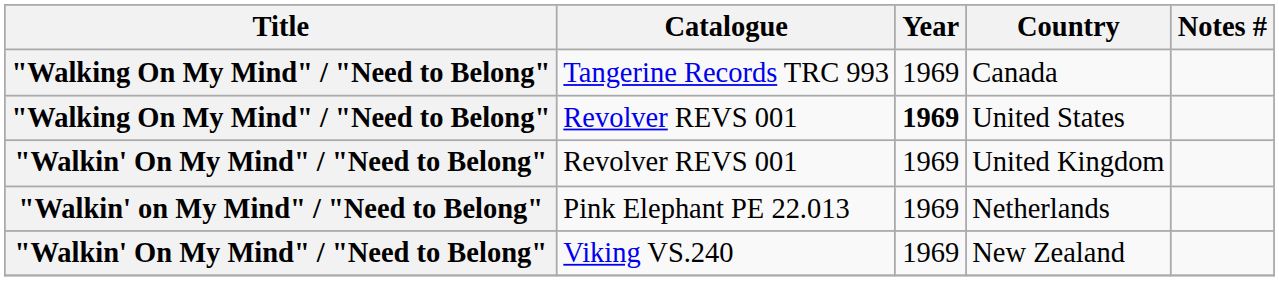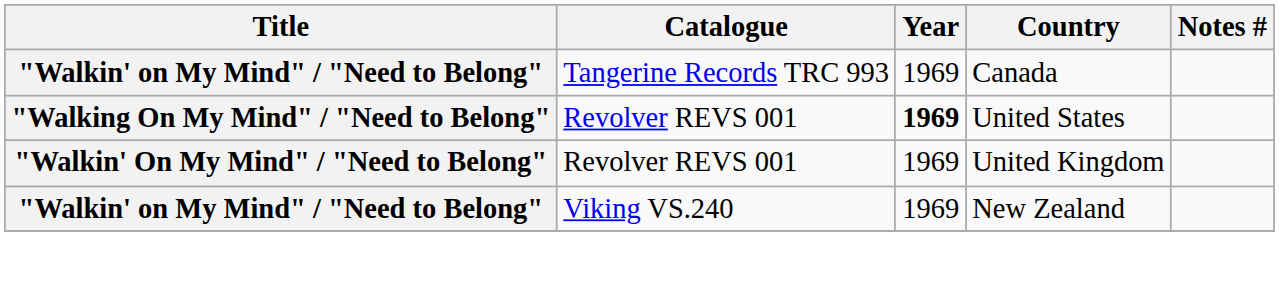 <table class="wikitable plainrowheaders sortable">
 <tr>
 <th scope="col" class="unsortable">Title</th>
 <th scope="col">Catalogue</th>
 <th scope="col">Year</th>
 <th scope="col">Country</th>
 <th scope="col" class="unsortable">Notes #</th>
 </tr>
 <tr>
-<th scope="row">"Walking On My Mind" / "Need to Belong"</th>
+<th scope="row">"Walkin' on My Mind"  / "Need to Belong"</th>
 <td><a href='#'>Tangerine Records</a> TRC 993</td>
 <td>1969</td>
 <td>Canada</td>
 <td></td>
 </tr>
 <tr>
 <th scope="row">"Walking On My Mind" / "Need to Belong"</th>
 <td><a href='#'>Revolver</a> REVS 001</td>
 <td><strong>1969</strong></td>
 <td>United States</td>
 <td></td>
 </tr>
 <tr>
 <th scope="row">"Walkin' On My Mind" / "Need to Belong"</th>
 <td>Revolver REVS 001</td>
 <td>1969</td>
 <td>United Kingdom</td>
 <td></td>
 </tr>
 <tr>
 <th scope="row">"Walkin' on My Mind"  / "Need to Belong"</th>
-<td>Pink Elephant PE 22.013</td>
-<td>1969</td>
-<td>Netherlands</td>
-<td></td>
-</tr>
-<tr>
-<th scope="row">"Walkin' On My Mind" / "Need to Belong"</th>
 <td><a href='#'>Viking</a> VS.240</td>
 <td>1969</td>
 <td>New Zealand</td>
 <td></td>
 </tr>
 <tr>
 </tr>
 </table>
